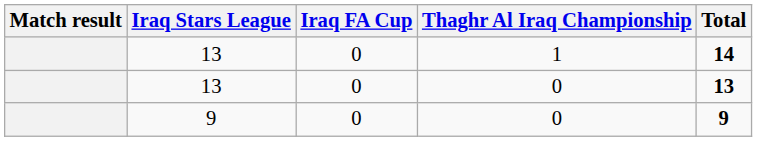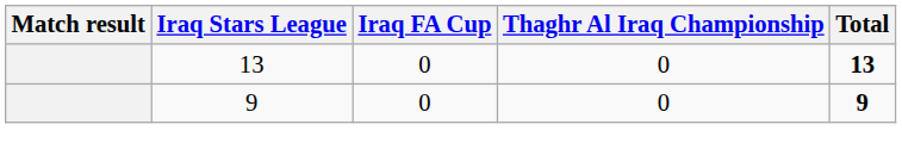 <table class="wikitable sortable plainrowheaders" style="text-align:center;">
 <tr>
 <th scope=col>Match result</th>
 <th scope=col><a href='#'>Iraq Stars League</a></th>
 <th scope=col><a href='#'>Iraq FA Cup</a></th>
 <th scope=col><a href='#'>Thaghr Al Iraq Championship</a></th>
 <th scope=col>Total</th>
-</tr>
-<tr>
-<th scope=row style="text-align:center;"></th>
-<td>13</td>
-<td>0</td>
-<td>1</td>
-<td><strong>14</strong></td>
 </tr>
 <tr>
 <th scope=row style="text-align:center;"></th>
 <td>13</td>
 <td>0</td>
 <td>0</td>
 <td><strong>13</strong></td>
 </tr>
 <tr>
 <th scope=row style="text-align:center;"></th>
 <td>9</td>
 <td>0</td>
 <td>0</td>
 <td><strong>9</strong></td>
 </tr>
 </table>
